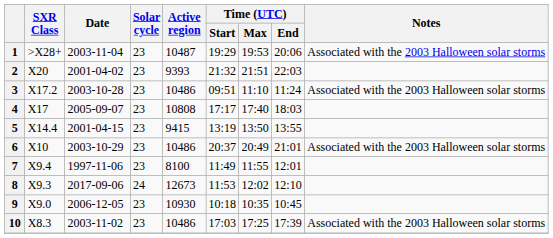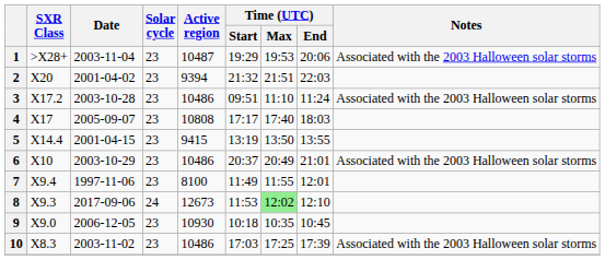 <table class="wikitable sortable plainrowheaders">
 <tr>
 <th scope="col" rowspan="2" width="20"></th>
 <th scope="col" rowspan="2" width="30"><a href='#'>SXR Class</a></th>
 <th scope="col" rowspan="2" width="80">Date</th>
 <th scope="col" rowspan="2" width="30"><a href='#'>Solar cycle</a></th>
 <th scope="col" rowspan="2" width="50"><a href='#'>Active region</a></th>
 <th scope="col" colspan="3">Time (<a href='#'>UTC</a>)</th>
 <th scope="col" class="unsortable" rowspan="2">Notes</th>
 </tr>
 <tr>
 <th scope="col">Start</th>
 <th scope="col">Max</th>
 <th scope="col">End</th>
 </tr>
 <tr>
 <th scope="row" align="center">1</th>
 <td>>X28+</td>
 <td>2003-11-04</td>
 <td>23</td>
 <td>10487</td>
 <td>19:29</td>
 <td>19:53</td>
 <td>20:06</td>
 <td>Associated with the <a href='#'>2003 Halloween solar storms</a></td>
 </tr>
 <tr>
 <th scope="row" align="center">2</th>
 <td>X20</td>
 <td>2001-04-02</td>
 <td>23</td>
-<td>9393</td>
+<td>9394</td>
 <td>21:32</td>
 <td>21:51</td>
 <td>22:03</td>
 <td></td>
 </tr>
 <tr>
 <th scope="row" align="center">3</th>
 <td>X17.2</td>
 <td>2003-10-28</td>
 <td>23</td>
 <td>10486</td>
 <td>09:51</td>
 <td>11:10</td>
 <td>11:24</td>
 <td>Associated with the 2003 Halloween solar storms</td>
 </tr>
 <tr>
 <th scope="row" align="center">4</th>
 <td>X17</td>
 <td>2005-09-07</td>
 <td>23</td>
 <td>10808</td>
 <td>17:17</td>
 <td>17:40</td>
 <td>18:03</td>
 <td></td>
 </tr>
 <tr>
 <th scope="row" align="center">5</th>
 <td>X14.4</td>
 <td>2001-04-15</td>
 <td>23</td>
 <td>9415</td>
 <td>13:19</td>
 <td>13:50</td>
 <td>13:55</td>
 <td></td>
 </tr>
 <tr>
 <th scope="row" align="center">6</th>
 <td>X10</td>
 <td>2003-10-29</td>
 <td>23</td>
 <td>10486</td>
 <td>20:37</td>
 <td>20:49</td>
 <td>21:01</td>
 <td>Associated with the 2003 Halloween solar storms</td>
 </tr>
 <tr>
 <th scope="row" align="center">7</th>
 <td>X9.4</td>
 <td>1997-11-06</td>
 <td>23</td>
 <td>8100</td>
 <td>11:49</td>
 <td>11:55</td>
 <td>12:01</td>
 <td></td>
 </tr>
 <tr>
 <th scope="row" align="center">8</th>
 <td>X9.3</td>
 <td>2017-09-06</td>
 <td>24</td>
 <td>12673</td>
 <td>11:53</td>
-<td>12:02</td>
+<td style="background: lightgreen;">12:02</td>
 <td>12:10</td>
 <td></td>
 </tr>
 <tr>
 <th scope="row" align="center">9</th>
 <td>X9.0</td>
 <td>2006-12-05</td>
 <td>23</td>
 <td>10930</td>
 <td>10:18</td>
 <td>10:35</td>
 <td>10:45</td>
 <td></td>
 </tr>
 <tr>
 <th scope="row" align="center">10</th>
 <td>X8.3</td>
 <td>2003-11-02</td>
 <td>23</td>
 <td>10486</td>
 <td>17:03</td>
 <td>17:25</td>
 <td>17:39</td>
 <td>Associated with the 2003 Halloween solar storms</td>
 </tr>
 <tr>
 </tr>
 </table>
